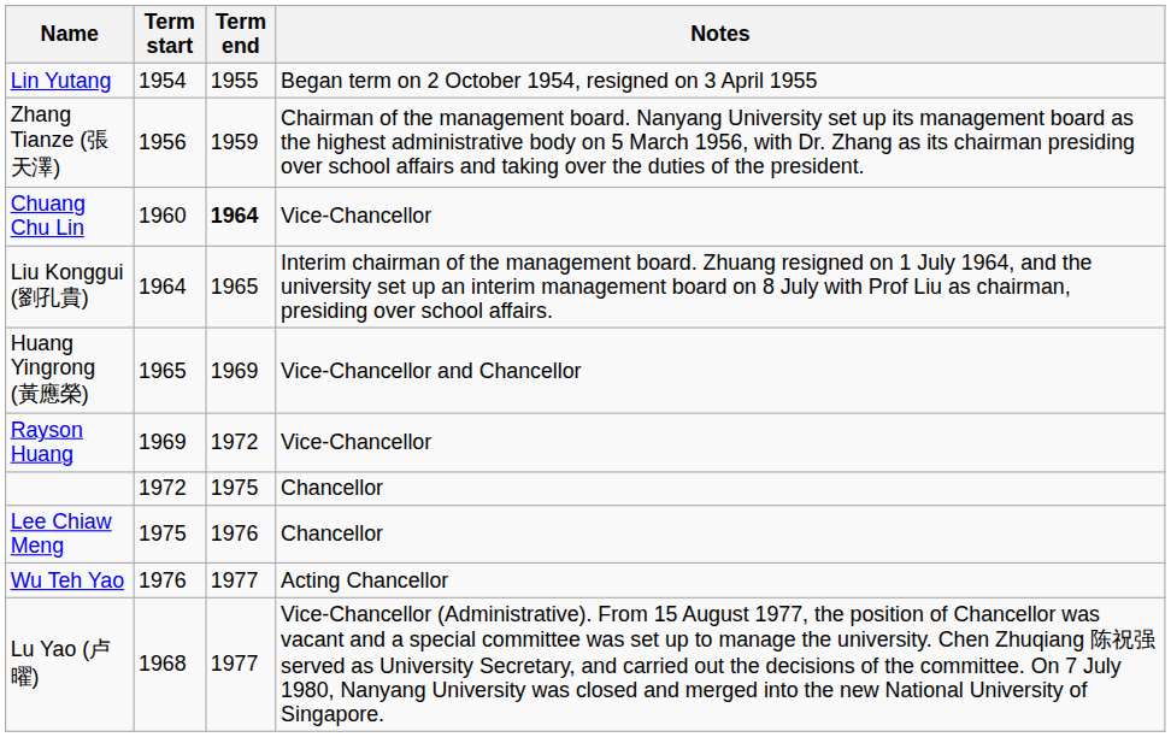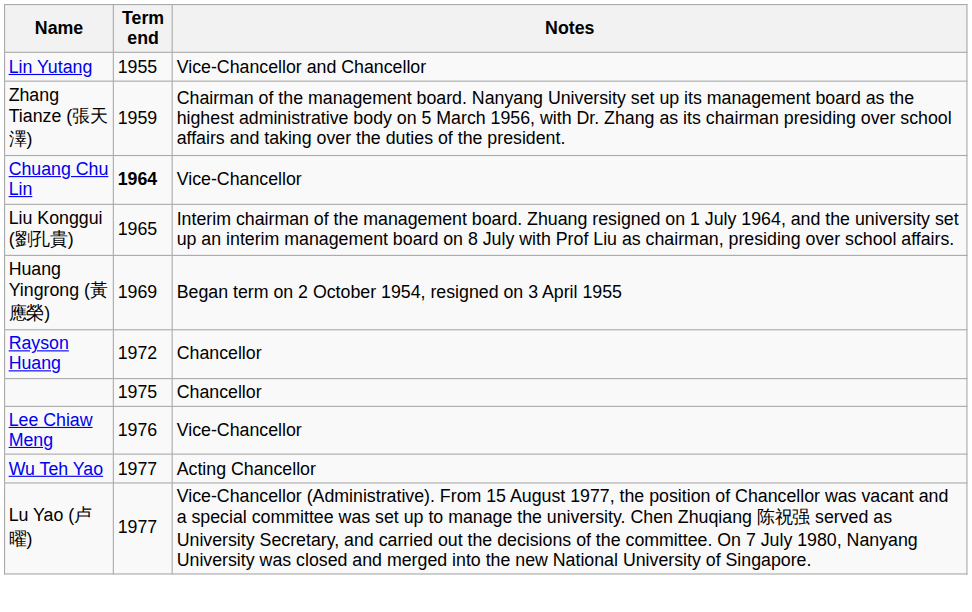 <table class="wikitable sortable">
 <tr>
 <th>Name</th>
-<th>Term start</th>
 <th>Term end</th>
 <th>Notes</th>
 </tr>
 <tr>
 <td><a href='#'>Lin Yutang</a></td>
-<td>1954</td>
 <td>1955</td>
-<td>Began term on 2 October 1954, resigned on 3 April 1955</td>
+<td>Vice-Chancellor and Chancellor</td>
 </tr>
 <tr>
 <td>Zhang Tianze (張天澤)</td>
-<td>1956</td>
 <td>1959</td>
 <td>Chairman of the management board. Nanyang University set up its management board as the highest administrative body on 5 March 1956, with Dr. Zhang as its chairman presiding over school affairs and taking over the duties of the president.</td>
 </tr>
 <tr>
 <td><a href='#'>Chuang Chu Lin</a></td>
-<td>1960</td>
 <td><strong>1964</strong></td>
 <td>Vice-Chancellor</td>
 </tr>
 <tr>
 <td>Liu Konggui (劉孔貴)</td>
-<td>1964</td>
 <td>1965</td>
 <td>Interim chairman of the management board. Zhuang resigned on 1 July 1964, and the university set up an interim management board on 8 July with Prof Liu as chairman, presiding over school affairs.</td>
 </tr>
 <tr>
 <td>Huang Yingrong (黃應榮)</td>
-<td>1965</td>
 <td>1969</td>
-<td>Vice-Chancellor and Chancellor</td>
+<td>Began term on 2 October 1954, resigned on 3 April 1955</td>
 </tr>
 <tr>
 <td><a href='#'>Rayson Huang</a></td>
-<td>1969</td>
 <td>1972</td>
-<td>Vice-Chancellor</td>
+<td>Chancellor</td>
 </tr>
 <tr>
 <td></td>
-<td>1972</td>
 <td>1975</td>
 <td>Chancellor</td>
 </tr>
 <tr>
 <td><a href='#'>Lee Chiaw Meng</a></td>
-<td>1975</td>
 <td>1976</td>
-<td>Chancellor</td>
+<td>Vice-Chancellor</td>
 </tr>
 <tr>
 <td><a href='#'>Wu Teh Yao</a></td>
-<td>1976</td>
 <td>1977</td>
 <td>Acting Chancellor</td>
 </tr>
 <tr>
 <td>Lu Yao (卢曜)</td>
-<td>1968</td>
 <td>1977</td>
 <td>Vice-Chancellor (Administrative). From 15 August 1977, the position of Chancellor was vacant and a special committee was set up to manage the university. Chen Zhuqiang 陈祝强 served as University Secretary, and carried out the decisions of the committee. On 7 July 1980, Nanyang University was closed and merged into the new National University of Singapore.</td>
 </tr>
 </table>
